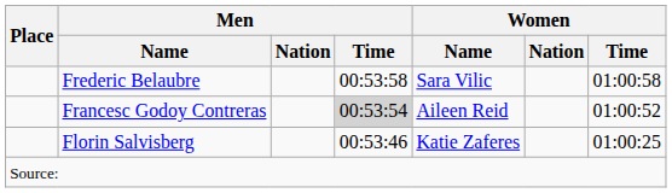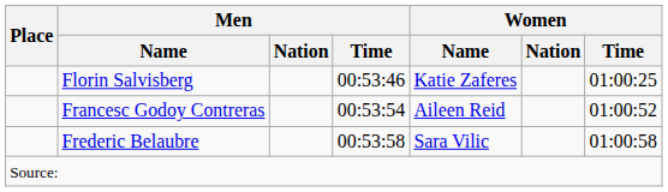 <table class="wikitable">
 <tr>
 <th rowspan="2">Place</th>
 <th colspan="3">Men</th>
 <th colspan="3">Women</th>
 </tr>
 <tr>
 <th>Name</th>
 <th>Nation</th>
 <th>Time</th>
 <th>Name</th>
 <th>Nation</th>
 <th>Time</th>
 </tr>
 <tr>
 <td align="center"></td>
+<td><a href='#'>Florin Salvisberg</a></td>
+<td></td>
+<td>00:53:46</td>
+<td><a href='#'>Katie Zaferes</a></td>
+<td></td>
+<td>01:00:25</td>
+</tr>
+<tr>
+<td align="center"></td>
+<td><a href='#'>Francesc Godoy Contreras</a></td>
+<td></td>
+<td>00:53:54</td>
+<td><a href='#'>Aileen Reid</a></td>
+<td></td>
+<td>01:00:52</td>
+</tr>
+<tr>
+<td align="center"></td>
 <td><a href='#'>Frederic Belaubre</a></td>
 <td></td>
 <td>00:53:58</td>
 <td><a href='#'>Sara Vilic</a></td>
 <td></td>
 <td>01:00:58</td>
 </tr>
 <tr>
-<td align="center"></td>
-<td><a href='#'>Francesc Godoy Contreras</a></td>
-<td></td>
-<td style="background: lightgrey;">00:53:54</td>
-<td><a href='#'>Aileen Reid</a></td>
-<td></td>
-<td>01:00:52</td>
-</tr>
-<tr>
-<td align="center"></td>
-<td><a href='#'>Florin Salvisberg</a></td>
-<td></td>
-<td>00:53:46</td>
-<td><a href='#'>Katie Zaferes</a></td>
-<td></td>
-<td>01:00:25</td>
-</tr>
-<tr>
 <td colspan="7"><small>Source:</small></td>
 </tr>
 </table>
